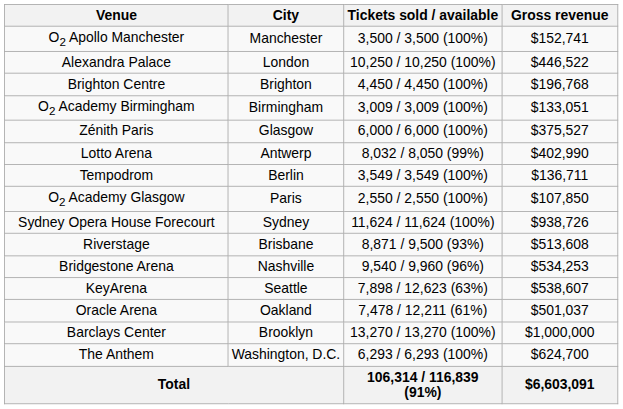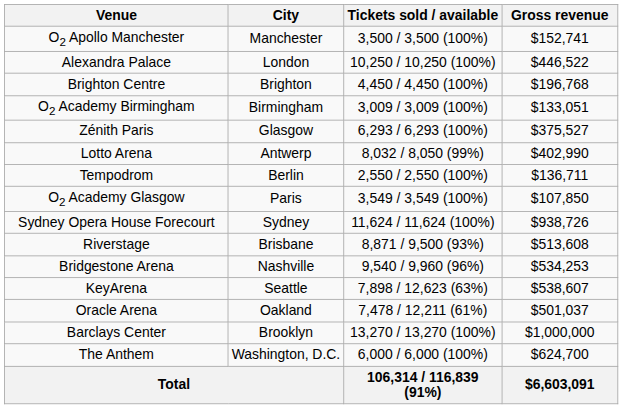 <table class="wikitable" style="text-align:center">
 <tr>
 <th style="width:250px;">Venue</th>
 <th style="width:125px;">City</th>
 <th style="width:175px;">Tickets sold / available</th>
 <th style="width:125px;">Gross revenue</th>
 </tr>
 <tr>
 <td scope="row" style="text-align:center;">O<sub>2</sub> Apollo Manchester</td>
 <td>Manchester</td>
 <td>3,500 / 3,500 (100%)</td>
 <td>$152,741</td>
 </tr>
 <tr>
 <td scope="row" style="text-align:center;">Alexandra Palace</td>
 <td>London</td>
 <td>10,250 / 10,250 (100%)</td>
 <td>$446,522</td>
 </tr>
 <tr>
 <td scope="row" style="text-align:center;">Brighton Centre</td>
 <td>Brighton</td>
 <td>4,450 / 4,450 (100%)</td>
 <td>$196,768</td>
 </tr>
 <tr>
 <td scope="row" style="text-align:center;">O<sub>2</sub> Academy Birmingham</td>
 <td>Birmingham</td>
 <td>3,009 / 3,009 (100%)</td>
 <td>$133,051</td>
 </tr>
 <tr>
 <td scope="row" style="text-align:center;">Zénith Paris</td>
 <td>Glasgow</td>
-<td>6,000 / 6,000 (100%)</td>
+<td>6,293 / 6,293 (100%)</td>
 <td>$375,527</td>
 </tr>
 <tr>
 <td scope="row" style="text-align:center;">Lotto Arena</td>
 <td>Antwerp</td>
 <td>8,032 / 8,050 (99%)</td>
 <td>$402,990</td>
 </tr>
 <tr>
 <td scope="row" style="text-align:center;">Tempodrom</td>
 <td>Berlin</td>
-<td>3,549 / 3,549 (100%)</td>
+<td>2,550 / 2,550 (100%)</td>
 <td>$136,711</td>
 </tr>
 <tr>
 <td scope="row" style="text-align:center;">O<sub>2</sub> Academy Glasgow</td>
 <td>Paris</td>
-<td>2,550 / 2,550 (100%)</td>
+<td>3,549 / 3,549 (100%)</td>
 <td>$107,850</td>
 </tr>
 <tr>
 <td scope="row" style="text-align:center;">Sydney Opera House Forecourt</td>
 <td>Sydney</td>
 <td>11,624 / 11,624 (100%)</td>
 <td>$938,726</td>
 </tr>
 <tr>
 <td scope="row" style="text-align:center;">Riverstage</td>
 <td>Brisbane</td>
 <td>8,871 / 9,500 (93%)</td>
 <td>$513,608</td>
 </tr>
 <tr>
 <td scope="row" style="text-align:center;">Bridgestone Arena</td>
 <td>Nashville</td>
 <td>9,540 / 9,960 (96%)</td>
 <td>$534,253</td>
 </tr>
 <tr>
 <td scope="row" style="text-align:center;">KeyArena</td>
 <td>Seattle</td>
 <td>7,898 / 12,623 (63%)</td>
 <td>$538,607</td>
 </tr>
 <tr>
 <td scope="row" style="text-align:center;">Oracle Arena</td>
 <td>Oakland</td>
 <td>7,478 / 12,211 (61%)</td>
 <td>$501,037</td>
 </tr>
 <tr>
 <td scope="row" style="text-align:center;">Barclays Center</td>
 <td>Brooklyn</td>
 <td>13,270 / 13,270 (100%)</td>
 <td>$1,000,000</td>
 </tr>
 <tr>
 <td scope="row" style="text-align:center;">The Anthem</td>
 <td>Washington, D.C.</td>
-<td>6,293 / 6,293 (100%)</td>
+<td>6,000 / 6,000 (100%)</td>
 <td>$624,700</td>
 </tr>
 <tr>
 <th colspan="2">Total</th>
 <th>106,314 / 116,839 (91%)</th>
 <th>$6,603,091</th>
 </tr>
 </table>
